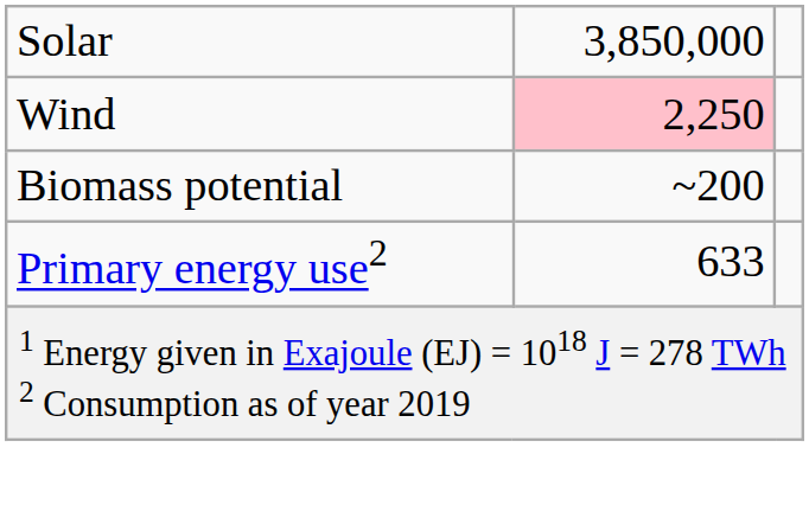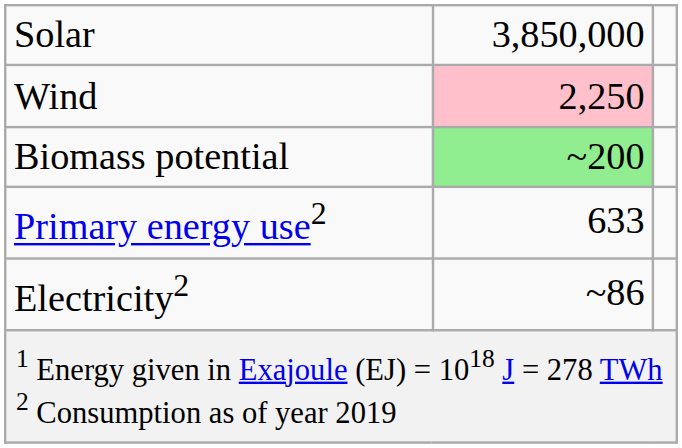 <table class="wikitable" style="margin-right: 12px;">
 <tr>
 <td>Solar</td>
 <td align=right>3,850,000</td>
 <td align=center></td>
 </tr>
 <tr>
 <td>Wind</td>
 <td align=right style="background: pink;">2,250</td>
 <td align=center></td>
 </tr>
 <tr>
 <td>Biomass potential</td>
-<td align=right>~200</td>
+<td align=right style="background: lightgreen;">~200</td>
 <td align=center></td>
 </tr>
 <tr>
 <td><a href='#'>Primary energy use</a><sup>2</sup></td>
 <td align=right>633</td>
 <td align=center></td>
 </tr>
 <tr>
+<td>Electricity<sup>2</sup></td>
+<td align=right>~86</td>
+<td align=center></td>
+</tr>
+<tr>
 <th colspan=3 style="font-size: 80%; font-weight: normal; text-align: left; padding: 6px 2px 4px 4px;"><sup>1</sup> Energy given in <a href='#'>Exajoule</a> (EJ) = 10<sup>18</sup> <a href='#'>J</a> = 278 <a href='#'>TWh</a> <br><sup>2</sup> Consumption as of year 2019</th>
 </tr>
 </table>
